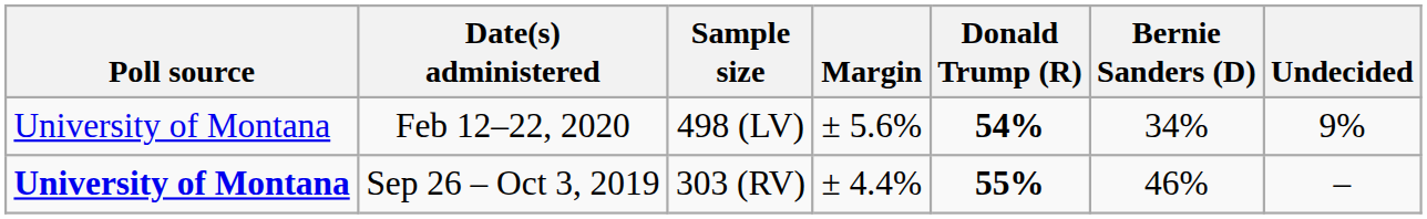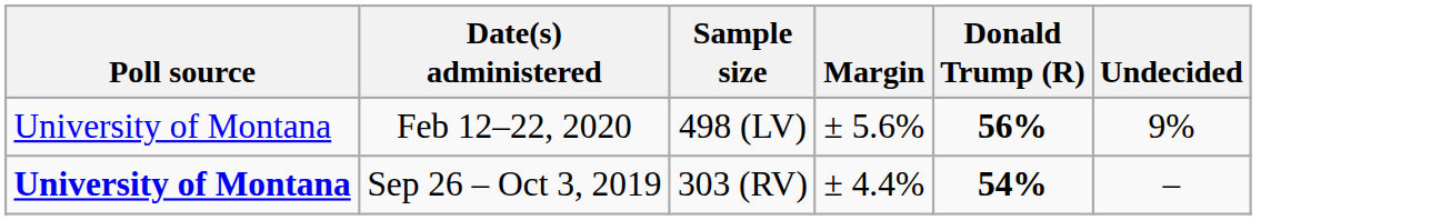 <table class="wikitable" style="font-size:90%;text-align:center;">
 <tr valign=bottom style="font-size:90%;">
 <th>Poll source</th>
 <th>Date(s)<br>administered</th>
 <th>Sample<br>size</th>
 <th>Margin<br></th>
 <th>Donald<br>Trump (R)</th>
-<th>Bernie<br>Sanders (D)</th>
 <th>Undecided</th>
 </tr>
 <tr>
 <td style="text-align:left;"><a href='#'>University of Montana</a></td>
 <td>Feb 12–22, 2020</td>
 <td>498 (LV)</td>
 <td>± 5.6%</td>
-<td><strong>54%</strong></td>
-<td>34%</td>
+<td><strong>56%</strong></td>
 <td>9%</td>
 </tr>
 <tr>
 <td style="text-align:left;"><strong><a href='#'>University of Montana</a></strong></td>
 <td>Sep 26 – Oct 3, 2019</td>
 <td>303 (RV)</td>
 <td>± 4.4%</td>
-<td><strong>55%</strong></td>
-<td>46%</td>
+<td><strong>54%</strong></td>
 <td>–</td>
 </tr>
 </table>
